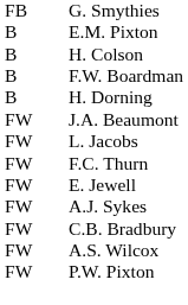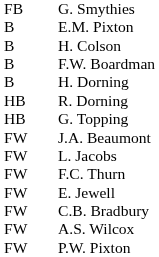 <table cellspacing="0" cellpadding="0" style="font-size:90%; margin:0.2em auto;">
 <tr>
 <th width="25"></th>
 <th width="25"></th>
 </tr>
 <tr>
 <td>FB</td>
 <td><strong> </strong></td>
 <td>G. Smythies</td>
 </tr>
 <tr>
 <td>B</td>
 <td><strong> </strong></td>
 <td>E.M. Pixton</td>
 </tr>
 <tr>
 <td>B</td>
 <td><strong> </strong></td>
 <td>H. Colson</td>
 </tr>
 <tr>
 <td>B</td>
 <td><strong> </strong></td>
 <td>F.W. Boardman</td>
 </tr>
 <tr>
 <td>B</td>
 <td><strong> </strong></td>
 <td>H. Dorning</td>
 </tr>
 <tr>
+<td>HB</td>
+<td><strong> </strong></td>
+<td>R. Dorning</td>
+</tr>
+<tr>
+<td>HB</td>
+<td><strong> </strong></td>
+<td>G. Topping</td>
+</tr>
+<tr>
 <td>FW</td>
 <td><strong> </strong></td>
 <td>J.A. Beaumont</td>
 </tr>
 <tr>
 <td>FW</td>
 <td><strong> </strong></td>
 <td>L. Jacobs</td>
 </tr>
 <tr>
 <td>FW</td>
 <td><strong> </strong></td>
 <td>F.C. Thurn</td>
 </tr>
 <tr>
 <td>FW</td>
 <td><strong> </strong></td>
 <td>E. Jewell</td>
 </tr>
 <tr>
 <td>FW</td>
 <td><strong> </strong></td>
-<td>A.J. Sykes</td>
-</tr>
-<tr>
-<td>FW</td>
-<td><strong> </strong></td>
 <td>C.B. Bradbury</td>
 </tr>
 <tr>
 <td>FW</td>
 <td><strong> </strong></td>
 <td>A.S. Wilcox</td>
 </tr>
 <tr>
 <td>FW</td>
 <td><strong> </strong></td>
 <td>P.W. Pixton</td>
 </tr>
 </table>
